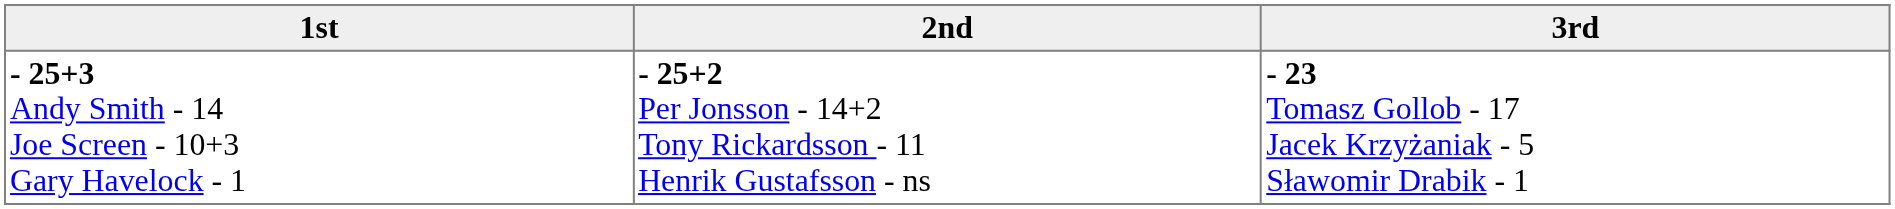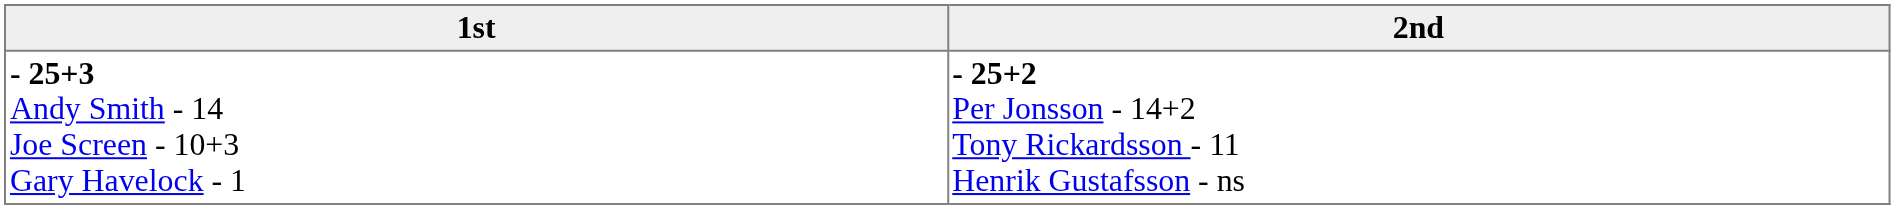 <table border="1" cellpadding="2" cellspacing="0"  style="width:75%; border-collapse:collapse;">
 <tr style="text-align:left; background:#efefef;">
 <th width=15% align=center >1st</th>
 <th width=15% align=center >2nd</th>
-<th width=15% align=center >3rd</th>
 </tr>
 <tr align=left>
 <td valign=top align=left ><strong> - 25+3</strong><br><a href='#'>Andy Smith</a> - 14<br><a href='#'>Joe Screen</a> - 10+3<br><a href='#'>Gary Havelock</a> - 1</td>
 <td valign=top align=left ><strong> - 25+2</strong><br><a href='#'>Per Jonsson</a> - 14+2<br><a href='#'>Tony Rickardsson </a> - 11<br><a href='#'>Henrik Gustafsson</a> - ns</td>
-<td valign=top align=left ><strong> - 23</strong><br><a href='#'>Tomasz Gollob</a> - 17<br><a href='#'>Jacek Krzyżaniak</a> - 5<br><a href='#'>Sławomir Drabik</a> - 1</td>
 </tr>
 </table>
